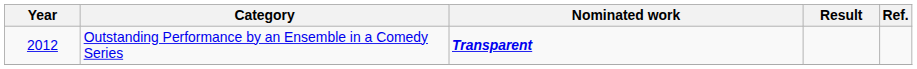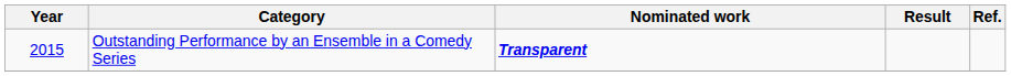 <table class=wikitable>
 <tr>
 <th scope="col" style="width:5em;">Year</th>
 <th scope="col" style="width:26em;">Category</th>
 <th scope="col" style="width:25em;">Nominated work</th>
 <th scope="col" style="width:5em;">Result</th>
 <th>Ref.</th>
 </tr>
 <tr>
-<td style="text-align:center;"><a href='#'>2012</a></td>
+<td style="text-align:center;"><a href='#'>2015</a></td>
 <td><a href='#'>Outstanding Performance by an Ensemble in a Comedy Series</a></td>
 <td><strong><em><a href='#'>Transparent</a></em></strong></td>
 <td></td>
 <td></td>
 </tr>
 <tr>
 </tr>
 </table>
